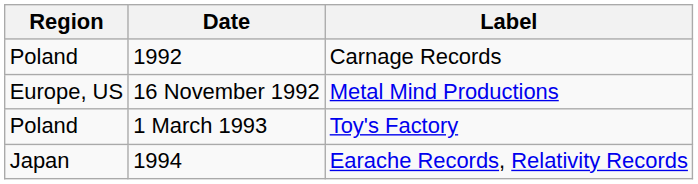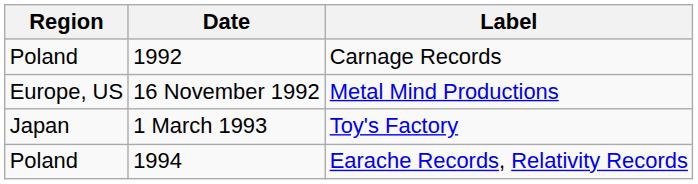 <table class="wikitable plainrowheaders">
 <tr>
 <th scope="col">Region</th>
 <th scope="col">Date</th>
 <th scope="col">Label</th>
 </tr>
 <tr>
 <td>Poland</td>
 <td>1992</td>
 <td>Carnage Records</td>
 </tr>
 <tr>
 <td>Europe, US</td>
 <td>16 November 1992</td>
 <td><a href='#'>Metal Mind Productions</a></td>
 </tr>
 <tr>
-<td>Poland</td>
+<td>Japan</td>
 <td>1 March 1993</td>
 <td><a href='#'>Toy's Factory</a></td>
 </tr>
 <tr>
-<td>Japan</td>
+<td>Poland</td>
 <td>1994</td>
 <td><a href='#'>Earache Records</a>, <a href='#'>Relativity Records</a></td>
 </tr>
 </table>
